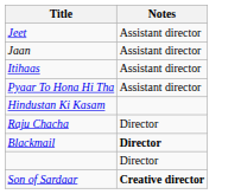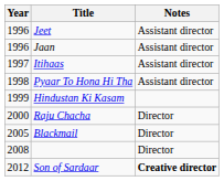 <table class="wikitable">
 <tr>
+<th>Year</th>
 <th>Title</th>
 <th>Notes</th>
 </tr>
 <tr>
+<td>1996</td>
 <td><em><a href='#'>Jeet</a></em></td>
 <td>Assistant director</td>
 </tr>
 <tr>
+<td>1996</td>
 <td><em>Jaan</em></td>
 <td>Assistant director</td>
 </tr>
 <tr>
+<td>1997</td>
 <td><em><a href='#'>Itihaas</a></em></td>
 <td>Assistant director</td>
 </tr>
 <tr>
+<td>1998</td>
 <td><em><a href='#'>Pyaar To Hona Hi Tha</a></em></td>
 <td>Assistant director</td>
 </tr>
 <tr>
+<td>1999</td>
 <td><em> <a href='#'>Hindustan Ki Kasam</a></em></td>
 <td></td>
 </tr>
 <tr>
+<td>2000</td>
 <td><em><a href='#'>Raju Chacha</a></em></td>
 <td>Director</td>
 </tr>
 <tr>
+<td>2005</td>
 <td><em><a href='#'>Blackmail</a></em></td>
-<td><strong>Director</strong></td>
+<td>Director</td>
 </tr>
 <tr>
+<td>2008</td>
 <td></td>
 <td>Director</td>
 </tr>
 <tr>
+<td>2012</td>
 <td><em><a href='#'>Son of Sardaar</a></em></td>
 <td><strong>Creative director</strong></td>
 </tr>
 </table>
